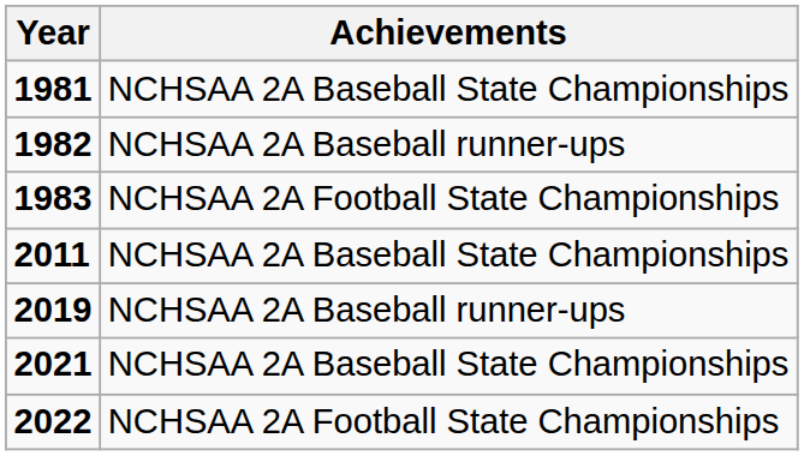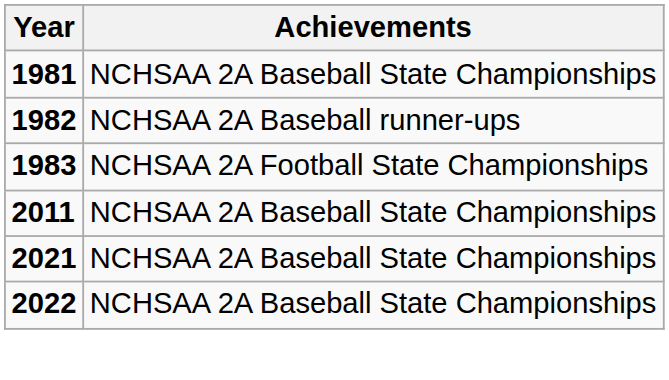 <table class=wikitable>
 <tr>
 <th>Year</th>
 <th>Achievements</th>
 </tr>
 <tr>
 <td><strong>1981</strong></td>
 <td>NCHSAA 2A Baseball State Championships</td>
 </tr>
 <tr>
 <td><strong>1982</strong></td>
 <td>NCHSAA 2A Baseball runner-ups</td>
 </tr>
 <tr>
 <td><strong>1983</strong></td>
 <td>NCHSAA 2A Football State Championships</td>
 </tr>
 <tr>
 <td><strong>2011</strong></td>
 <td>NCHSAA 2A Baseball State Championships</td>
 </tr>
 <tr>
-<td><strong>2019</strong></td>
-<td>NCHSAA 2A Baseball runner-ups</td>
-</tr>
-<tr>
 <td><strong>2021</strong></td>
 <td>NCHSAA 2A Baseball State Championships</td>
 </tr>
 <tr>
 <td><strong>2022</strong></td>
-<td>NCHSAA 2A Football State Championships</td>
+<td>NCHSAA 2A Baseball State Championships</td>
 </tr>
 </table>
